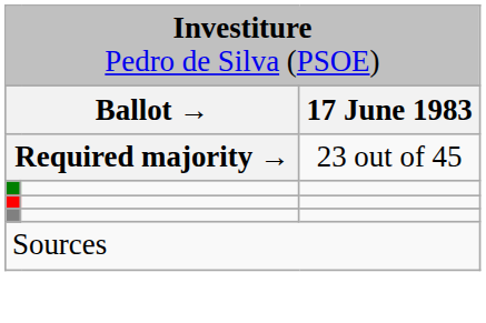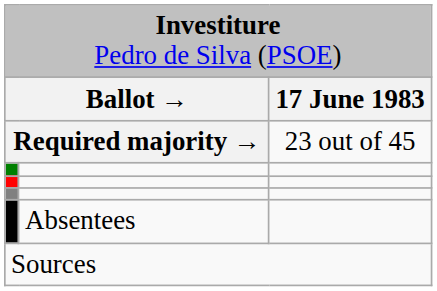 <table class="wikitable" style="text-align:center;">
 <tr>
 <td colspan="3" align="center" bgcolor="#C0C0C0"><strong>Investiture</strong><br><a href='#'>Pedro de Silva</a> (<a href='#'>PSOE</a>)</td>
 </tr>
 <tr>
 <th colspan="2" width="150px">Ballot →</th>
 <th>17 June 1983</th>
 </tr>
 <tr>
 <th colspan="2">Required majority →</th>
 <td>23 out of 45 </td>
 </tr>
 <tr>
 <th width="1px" style="background:green;"></th>
 <td align="left"></td>
 <td></td>
 </tr>
 <tr>
 <th style="color:inherit;background:red;"></th>
 <td align="left"></td>
 <td></td>
 </tr>
 <tr>
 <th style="color:inherit;background:gray;"></th>
 <td align="left"></td>
 <td></td>
 </tr>
 <tr>
+<th style="color:inherit;background:black;"></th>
+<td align="left"><span>Absentees</span></td>
+<td></td>
+</tr>
+<tr>
 <td align="left" colspan="3">Sources</td>
 </tr>
 </table>
